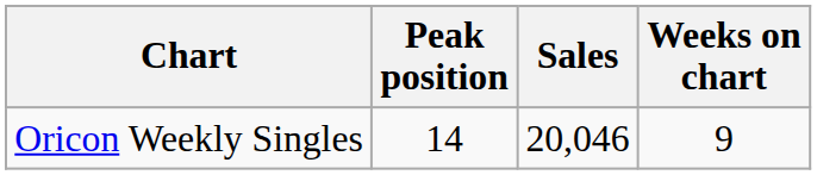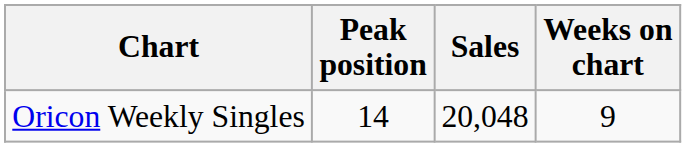 <table class="wikitable">
 <tr>
 <th>Chart</th>
 <th>Peak<br>position</th>
 <th>Sales</th>
 <th>Weeks on<br>chart</th>
 </tr>
 <tr>
 <td><a href='#'>Oricon</a> Weekly Singles</td>
 <td align="center">14</td>
-<td align="center">20,046</td>
+<td align="center">20,048</td>
 <td align="center">9</td>
 </tr>
 </table>
